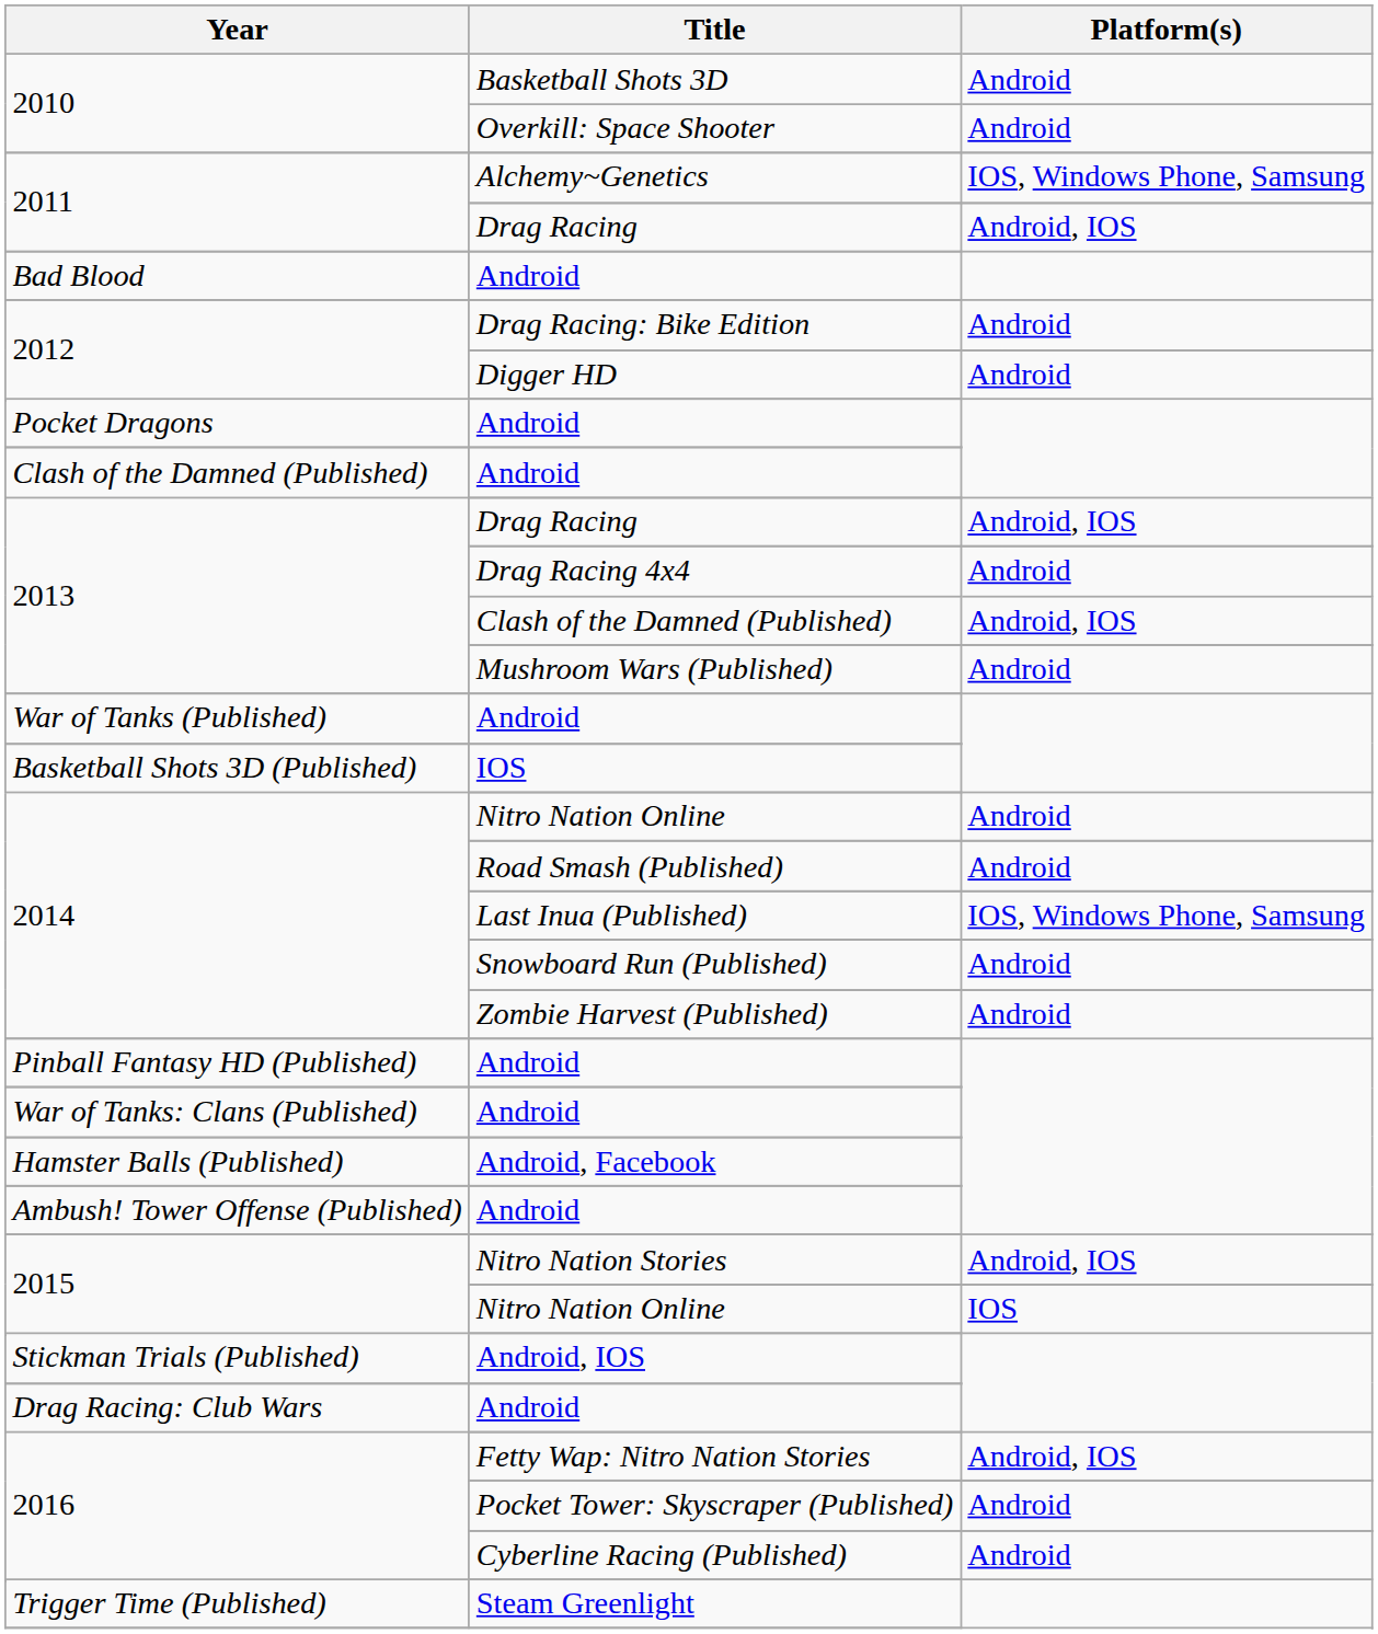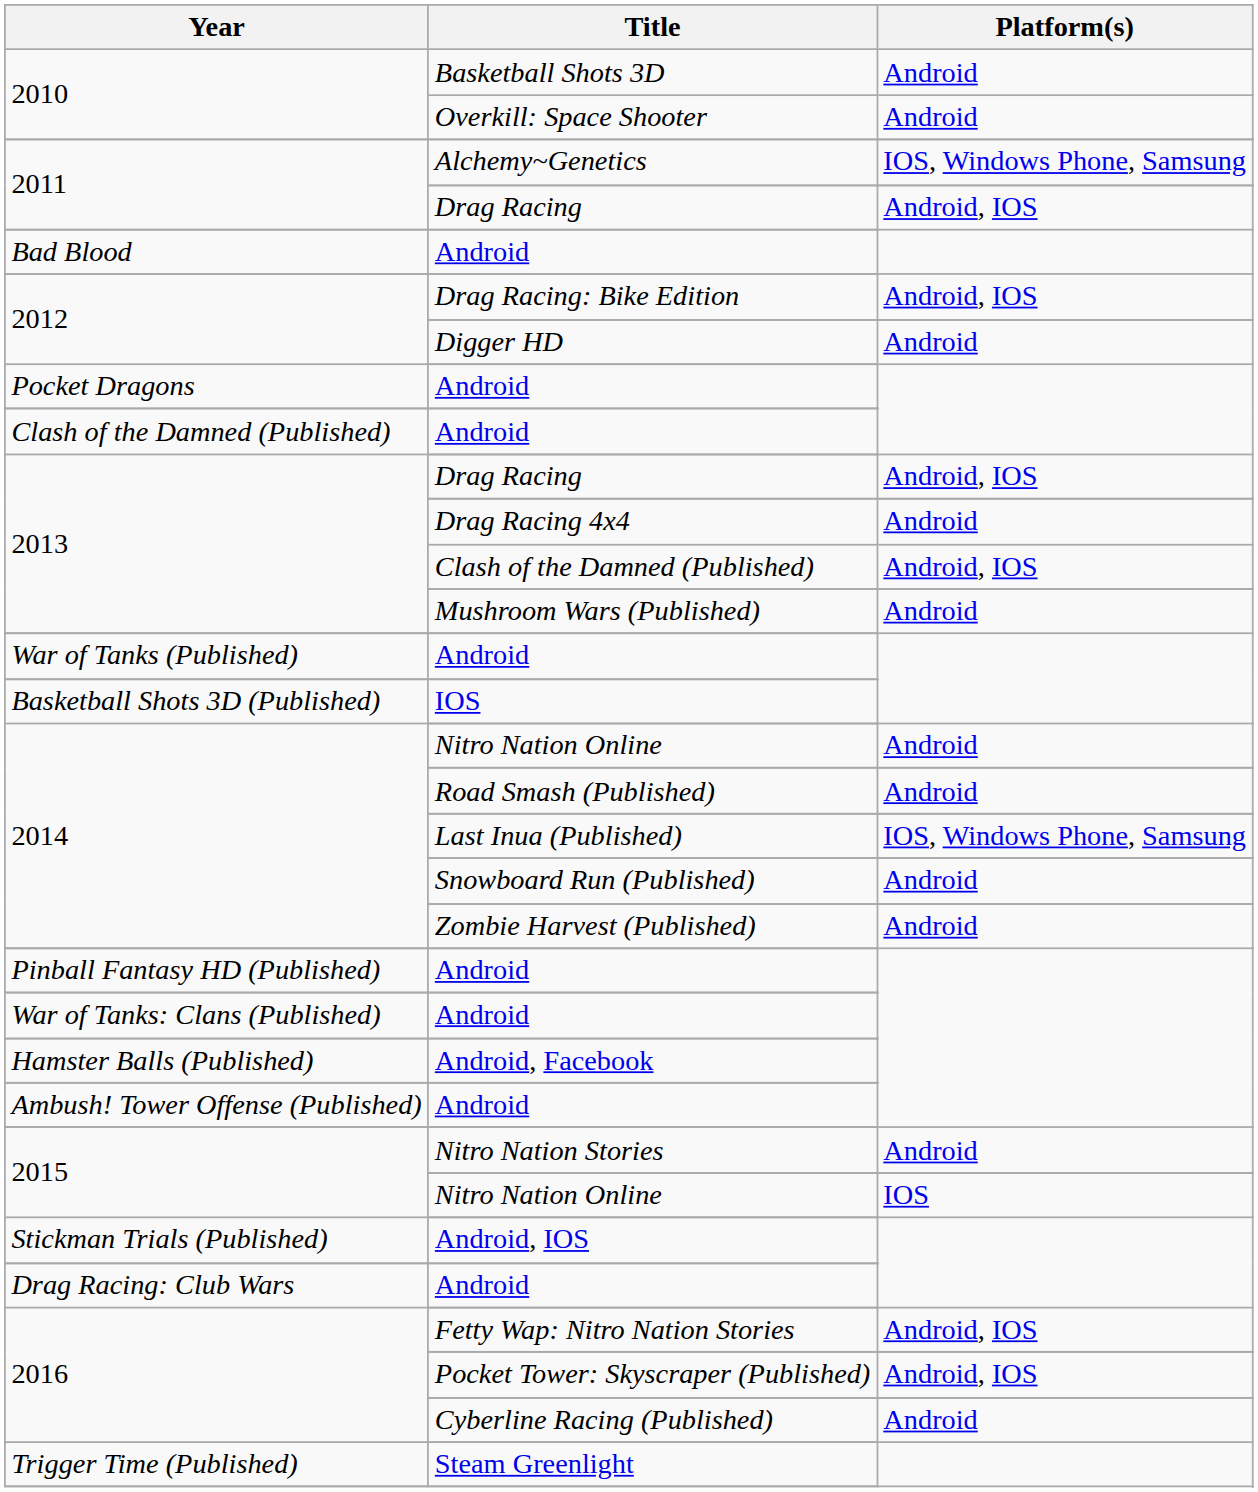 <table class="wikitable sortable">
 <tr>
 <th>Year</th>
 <th>Title</th>
 <th>Platform(s)</th>
 </tr>
 <tr>
 <td rowspan="2">2010</td>
 <td><em>Basketball Shots 3D</em></td>
 <td><a href='#'>Android</a></td>
 </tr>
 <tr>
 <td><em>Overkill: Space Shooter</em></td>
 <td><a href='#'>Android</a></td>
 </tr>
 <tr>
 </tr>
 <tr>
 <td rowspan="3">2011</td>
 <td><em>Alchemy~Genetics</em></td>
 <td><a href='#'>IOS</a>, <a href='#'>Windows Phone</a>, <a href='#'>Samsung</a></td>
 </tr>
 <tr>
 </tr>
 <tr>
 <td><em>Drag Racing</em></td>
 <td><a href='#'>Android</a>, <a href='#'>IOS</a></td>
 </tr>
 <tr>
 </tr>
 <tr>
 <td><em>Bad Blood</em></td>
 <td><a href='#'>Android</a></td>
 </tr>
 <tr>
 </tr>
 <tr>
 <td rowspan="4">2012</td>
 <td><em>Drag Racing: Bike Edition</em></td>
-<td><a href='#'>Android</a></td>
+<td><a href='#'>Android</a>, <a href='#'>IOS</a></td>
 </tr>
 <tr>
 </tr>
 <tr>
 <td><em>Digger HD</em></td>
 <td><a href='#'>Android</a></td>
 </tr>
 <tr>
 </tr>
 <tr>
 <td><em>Pocket Dragons</em></td>
 <td><a href='#'>Android</a></td>
 </tr>
 <tr>
 </tr>
 <tr>
 <td><em>Clash of the Damned</em> <em>(Published)</em></td>
 <td><a href='#'>Android</a></td>
 </tr>
 <tr>
 <td rowspan="7">2013</td>
 </tr>
 <tr>
 <td><em>Drag Racing</em></td>
 <td><a href='#'>Android</a>, <a href='#'>IOS</a></td>
 </tr>
 <tr>
 </tr>
 <tr>
 <td><em>Drag Racing 4x4</em></td>
 <td><a href='#'>Android</a></td>
 </tr>
 <tr>
 <td><em>Clash of the Damned</em> <em>(Published)</em></td>
 <td><a href='#'>Android</a>, <a href='#'>IOS</a></td>
 </tr>
 <tr>
 </tr>
 <tr>
 <td><em>Mushroom Wars</em> <em>(Published)</em></td>
 <td><a href='#'>Android</a></td>
 </tr>
 <tr>
 </tr>
 <tr>
 <td><em>War of Tanks</em> <em>(Published)</em></td>
 <td><a href='#'>Android</a></td>
 </tr>
 <tr>
 </tr>
 <tr>
 <td><em>Basketball Shots 3D</em> <em>(Published)</em></td>
 <td><a href='#'>IOS</a></td>
 </tr>
 <tr>
 <td rowspan="10">2014</td>
 </tr>
 <tr>
 <td><em>Nitro Nation Online</em></td>
 <td><a href='#'>Android</a></td>
 </tr>
 <tr>
 </tr>
 <tr>
 <td><em>Road Smash</em> <em>(Published)</em></td>
 <td><a href='#'>Android</a></td>
 </tr>
 <tr>
 </tr>
 <tr>
 <td><em>Last Inua</em> <em>(Published)</em></td>
 <td><a href='#'>IOS</a>, <a href='#'>Windows Phone</a>, <a href='#'>Samsung</a></td>
 </tr>
 <tr>
 </tr>
 <tr>
 <td><em>Snowboard Run</em> <em>(Published)</em></td>
 <td><a href='#'>Android</a></td>
 </tr>
 <tr>
 </tr>
 <tr>
 <td><em>Zombie Harvest</em> <em>(Published)</em></td>
 <td><a href='#'>Android</a></td>
 </tr>
 <tr>
 </tr>
 <tr>
 <td><em>Pinball Fantasy HD</em> <em>(Published)</em></td>
 <td><a href='#'>Android</a></td>
 </tr>
 <tr>
 </tr>
 <tr>
 <td><em>War of Tanks: Clans</em> <em>(Published)</em></td>
 <td><a href='#'>Android</a></td>
 </tr>
 <tr>
 </tr>
 <tr>
 <td><em>Hamster Balls</em> <em>(Published)</em></td>
 <td><a href='#'>Android</a>, <a href='#'>Facebook</a></td>
 </tr>
 <tr>
 </tr>
 <tr>
 <td><em>Ambush! Tower Offense</em> <em>(Published)</em></td>
 <td><a href='#'>Android</a></td>
 </tr>
 <tr>
 </tr>
 <tr>
 <td rowspan="4">2015</td>
 <td><em>Nitro Nation Stories</em></td>
-<td><a href='#'>Android</a>, <a href='#'>IOS</a></td>
+<td><a href='#'>Android</a></td>
 </tr>
 <tr>
 </tr>
 <tr>
 <td><em>Nitro Nation Online</em></td>
 <td><a href='#'>IOS</a></td>
 </tr>
 <tr>
 </tr>
 <tr>
 <td><em>Stickman Trials</em> <em>(Published)</em></td>
 <td><a href='#'>Android</a>, <a href='#'>IOS</a></td>
 </tr>
 <tr>
 </tr>
 <tr>
 <td><em>Drag Racing: Club Wars</em></td>
 <td><a href='#'>Android</a></td>
 </tr>
 <tr>
 <td rowspan="7">2016</td>
 </tr>
 <tr>
 <td><em>Fetty Wap: Nitro Nation Stories</em></td>
 <td><a href='#'>Android</a>,  <a href='#'>IOS</a></td>
 </tr>
 <tr>
 </tr>
 <tr>
 <td><em>Pocket Tower: Skyscraper</em> <em>(Published)</em></td>
-<td><a href='#'>Android</a></td>
+<td><a href='#'>Android</a>,  <a href='#'>IOS</a></td>
 </tr>
 <tr>
 </tr>
 <tr>
 <td><em>Cyberline Racing</em> <em>(Published)</em></td>
 <td><a href='#'>Android</a></td>
 </tr>
 <tr>
 </tr>
 <tr>
 <td><em>Trigger Time</em> <em>(Published)</em></td>
 <td><a href='#'>Steam Greenlight</a></td>
 </tr>
 <tr>
 </tr>
 </table>
